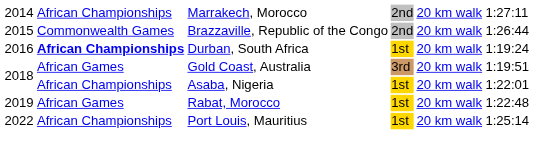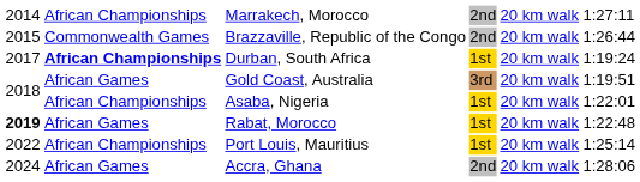 <table>
 <tr>
 <td>2014</td>
 <td><a href='#'>African Championships</a></td>
 <td><a href='#'>Marrakech</a>, Morocco</td>
 <td bgcolor=silver>2nd</td>
 <td><a href='#'>20 km walk</a></td>
 <td>1:27:11</td>
 </tr>
 <tr>
 <td>2015</td>
 <td><a href='#'>Commonwealth Games</a></td>
 <td><a href='#'>Brazzaville</a>, Republic of the Congo</td>
 <td bgcolor=silver>2nd</td>
 <td><a href='#'>20 km walk</a></td>
 <td>1:26:44</td>
 </tr>
 <tr>
-<td>2016</td>
+<td>2017</td>
 <td><strong><a href='#'>African Championships</a></strong></td>
 <td><a href='#'>Durban</a>, South Africa</td>
 <td bgcolor=gold>1st</td>
 <td><a href='#'>20 km walk</a></td>
 <td>1:19:24 </td>
 </tr>
 <tr>
 <td rowspan=2>2018</td>
 <td><a href='#'>African Games</a></td>
 <td><a href='#'>Gold Coast</a>, Australia</td>
 <td bgcolor=cc9966>3rd</td>
 <td><a href='#'>20 km walk</a></td>
 <td>1:19:51</td>
 </tr>
 <tr>
 <td><a href='#'>African Championships</a></td>
 <td><a href='#'>Asaba</a>, Nigeria</td>
 <td bgcolor=gold>1st</td>
 <td><a href='#'>20 km walk</a></td>
 <td>1:22:01</td>
 </tr>
 <tr>
-<td>2019</td>
+<td><strong>2019</strong></td>
 <td><a href='#'>African Games</a></td>
 <td><a href='#'>Rabat, Morocco</a></td>
 <td bgcolor=gold>1st</td>
 <td><a href='#'>20 km walk</a></td>
 <td>1:22:48</td>
 </tr>
 <tr>
 <td>2022</td>
 <td><a href='#'>African Championships</a></td>
 <td><a href='#'>Port Louis</a>, Mauritius</td>
 <td bgcolor=gold>1st</td>
 <td><a href='#'>20 km walk</a></td>
 <td>1:25:14</td>
 </tr>
+<tr>
+<td>2024</td>
+<td><a href='#'>African Games</a></td>
+<td><a href='#'>Accra, Ghana</a></td>
+<td bgcolor=silver>2nd</td>
+<td><a href='#'>20 km walk</a></td>
+<td>1:28:06</td>
+</tr>
 </table>
